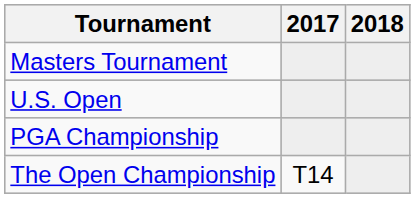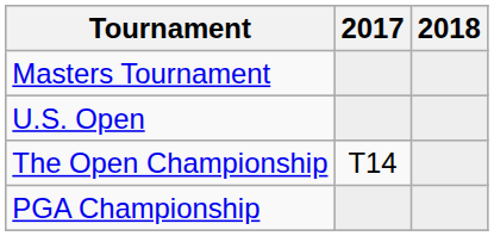 <table class="wikitable" style="font-size:95%;text-align:center;">
 <tr>
 <th>Tournament</th>
 <th>2017</th>
 <th>2018</th>
 </tr>
 <tr>
 <td align=left><a href='#'>Masters Tournament</a></td>
 <td style="background:#eeeeee;"></td>
 <td style="background:#eeeeee;"></td>
 </tr>
 <tr>
 <td align=left><a href='#'>U.S. Open</a></td>
 <td style="background:#eeeeee;"></td>
 <td style="background:#eeeeee;"></td>
 </tr>
 <tr>
+<td align=left><a href='#'>The Open Championship</a></td>
+<td>T14</td>
+<td style="background:#eeeeee;"></td>
+</tr>
+<tr>
 <td align=left><a href='#'>PGA Championship</a></td>
 <td style="background:#eeeeee;"></td>
 <td style="background:#eeeeee;"></td>
 </tr>
-<tr>
-<td align=left><a href='#'>The Open Championship</a></td>
-<td>T14</td>
-<td style="background:#eeeeee;"></td>
-</tr>
 </table>
